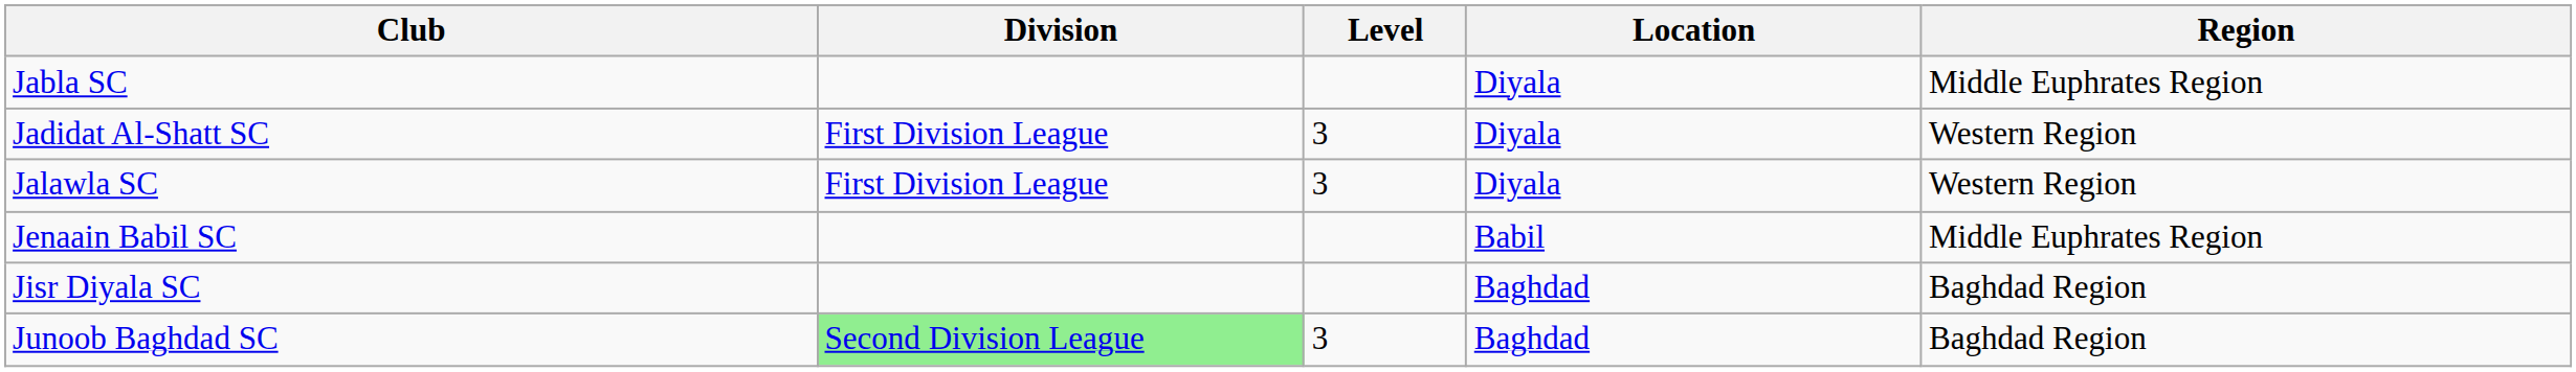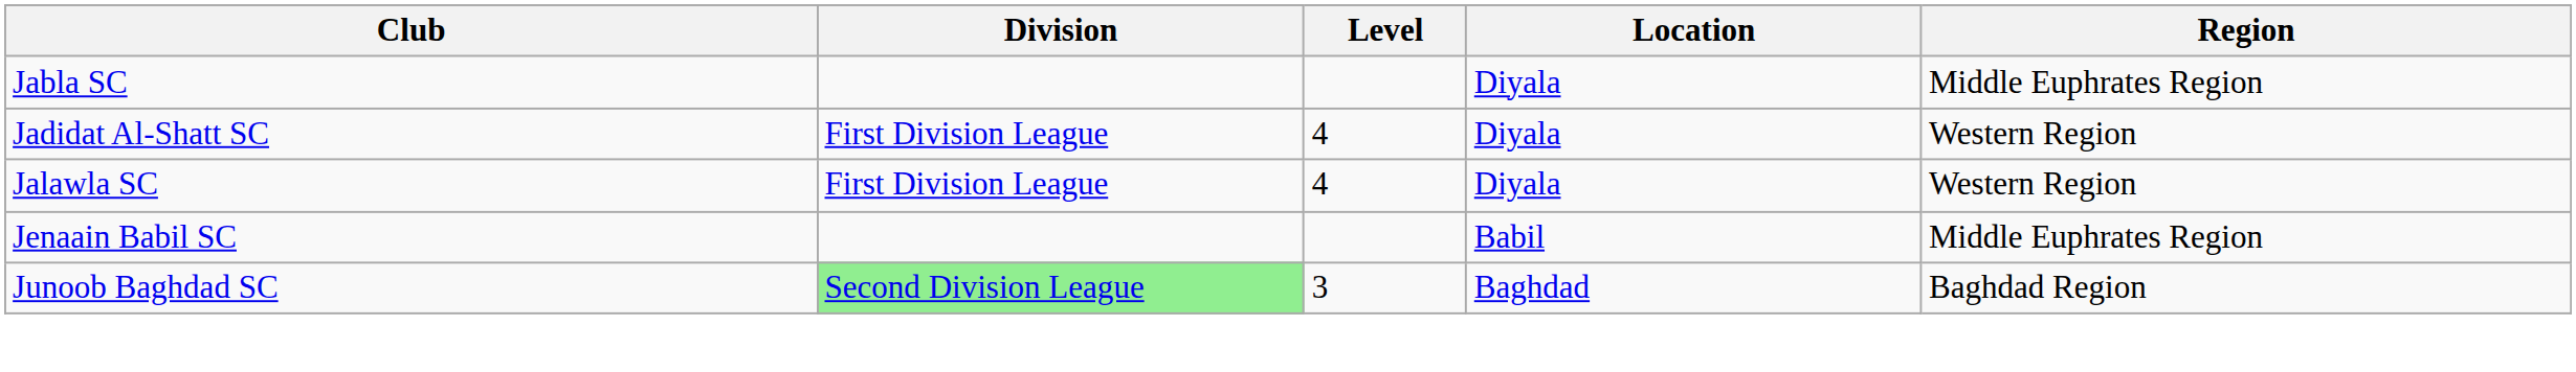 <table class="wikitable sortable" width=100% style="font-size:100%">
 <tr>
 <th width=25%>Club</th>
 <th width=15%>Division</th>
 <th width=5%>Level</th>
 <th width=14%>Location</th>
 <th width=20%>Region</th>
 </tr>
 <tr>
 <td><a href='#'>Jabla SC</a></td>
 <td></td>
 <td></td>
 <td><a href='#'>Diyala</a></td>
 <td>Middle Euphrates Region</td>
 </tr>
 <tr>
 <td><a href='#'>Jadidat Al-Shatt SC</a></td>
 <td><a href='#'>First Division League</a></td>
-<td>3</td>
+<td>4</td>
 <td><a href='#'>Diyala</a></td>
 <td>Western Region</td>
 </tr>
 <tr>
 <td><a href='#'>Jalawla SC</a></td>
 <td><a href='#'>First Division League</a></td>
-<td>3</td>
+<td>4</td>
 <td><a href='#'>Diyala</a></td>
 <td>Western Region</td>
 </tr>
 <tr>
 <td><a href='#'>Jenaain Babil SC</a></td>
 <td></td>
 <td></td>
 <td><a href='#'>Babil</a></td>
 <td>Middle Euphrates Region</td>
 </tr>
 <tr>
-<td><a href='#'>Jisr Diyala SC</a></td>
-<td></td>
-<td></td>
-<td><a href='#'>Baghdad</a></td>
-<td>Baghdad Region</td>
-</tr>
-<tr>
 <td><a href='#'>Junoob Baghdad SC</a></td>
 <td style="background: lightgreen;"><a href='#'>Second Division League</a></td>
 <td>3</td>
 <td><a href='#'>Baghdad</a></td>
 <td>Baghdad Region</td>
 </tr>
 </table>
